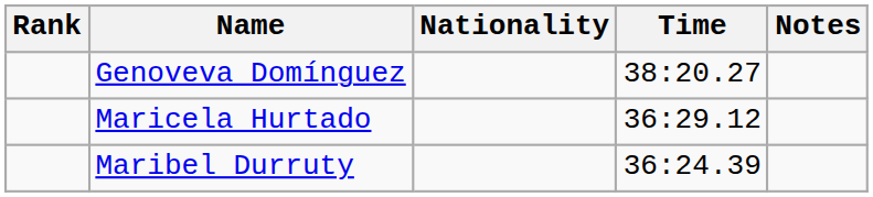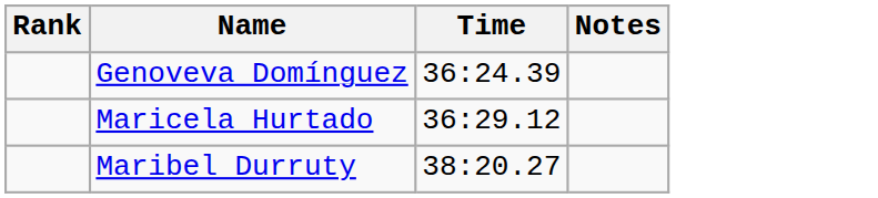 <table class="wikitable sortable" style="text-align:center;font-size:95%">
 <tr>
 <th>Rank</th>
 <th>Name</th>
-<th>Nationality</th>
 <th>Time</th>
 <th>Notes</th>
 </tr>
 <tr>
 <td></td>
 <td align=left><a href='#'>Genoveva Domínguez</a></td>
-<td align=left></td>
-<td>38:20.27</td>
+<td>36:24.39</td>
 <td></td>
 </tr>
 <tr>
 <td></td>
 <td align=left><a href='#'>Maricela Hurtado</a></td>
-<td align=left></td>
 <td>36:29.12</td>
 <td></td>
 </tr>
 <tr>
 <td></td>
 <td align=left><a href='#'>Maribel Durruty</a></td>
-<td align=left></td>
-<td>36:24.39</td>
+<td>38:20.27</td>
 <td></td>
 </tr>
 </table>
